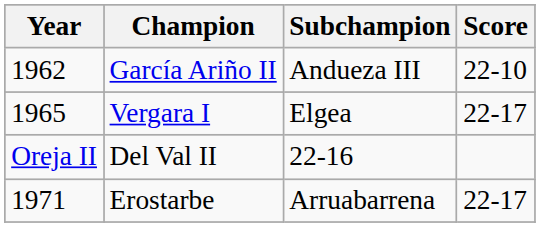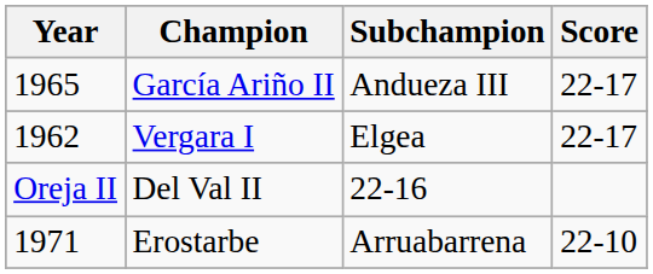 <table class="wikitable">
 <tr>
 <th>Year</th>
 <th>Champion</th>
 <th>Subchampion</th>
 <th>Score</th>
 </tr>
 <tr>
-<td>1962</td>
+<td>1965</td>
 <td><a href='#'>García Ariño II</a></td>
 <td>Andueza III</td>
-<td>22-10</td>
+<td>22-17</td>
 </tr>
 <tr>
-<td>1965</td>
+<td>1962</td>
 <td><a href='#'>Vergara I</a></td>
 <td>Elgea</td>
 <td>22-17</td>
 </tr>
 <tr>
 <td><a href='#'>Oreja II</a></td>
 <td>Del Val II</td>
 <td>22-16</td>
 </tr>
 <tr>
 <td>1971</td>
 <td>Erostarbe</td>
 <td>Arruabarrena</td>
-<td>22-17</td>
+<td>22-10</td>
 </tr>
 </table>
